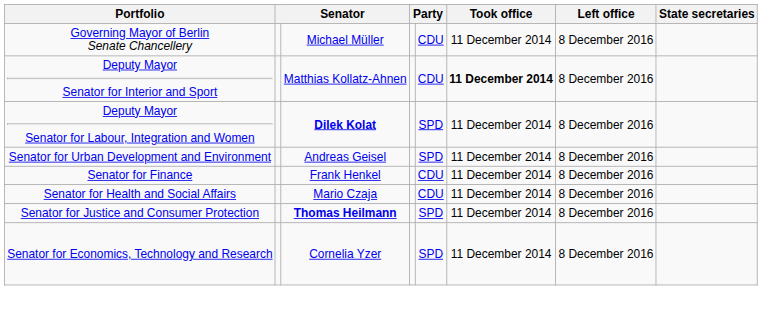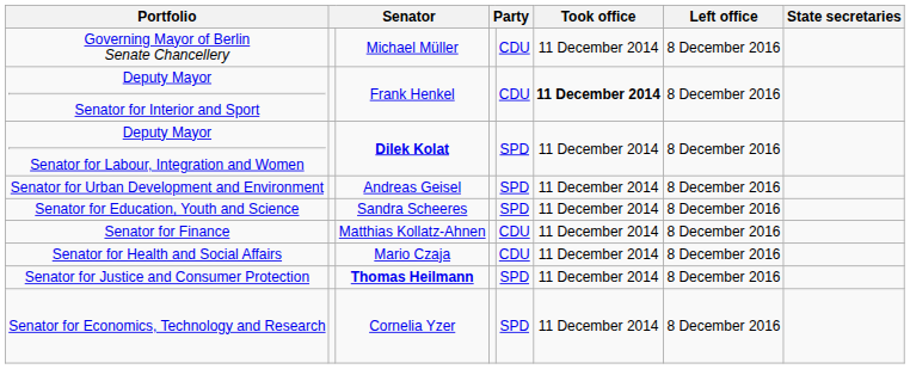 <table class=wikitable style="text-align:center; font-size:90%">
 <tr>
 <th>Portfolio</th>
 <th colspan=2>Senator</th>
 <th colspan=2>Party</th>
 <th>Took office</th>
 <th>Left office</th>
 <th>State secretaries</th>
 </tr>
 <tr>
 <td><a href='#'>Governing Mayor of Berlin</a><br><em>Senate Chancellery</em></td>
 <td></td>
 <td><a href='#'>Michael Müller</a><br></td>
 <td bgcolor=></td>
 <td><a href='#'>CDU</a></td>
 <td>11 December 2014</td>
 <td>8 December 2016</td>
 <td></td>
 </tr>
 <tr>
 <td><a href='#'>Deputy Mayor</a><hr><a href='#'>Senator for Interior and Sport</a></td>
 <td></td>
-<td><a href='#'>Matthias Kollatz-Ahnen</a><br></td>
+<td><a href='#'>Frank Henkel</a><br></td>
 <td bgcolor=></td>
 <td><a href='#'>CDU</a></td>
 <td><strong>11 December 2014</strong></td>
 <td>8 December 2016</td>
 <td></td>
 </tr>
 <tr>
 <td><a href='#'>Deputy Mayor</a><hr><a href='#'>Senator for Labour, Integration and Women</a></td>
 <td></td>
 <td><strong><a href='#'>Dilek Kolat</a><br></strong></td>
 <td bgcolor=></td>
 <td><a href='#'>SPD</a></td>
 <td>11 December 2014</td>
 <td>8 December 2016</td>
 <td></td>
 </tr>
 <tr>
 <td><a href='#'>Senator for Urban Development and Environment</a></td>
 <td></td>
 <td><a href='#'>Andreas Geisel</a><br></td>
 <td bgcolor=></td>
 <td><a href='#'>SPD</a></td>
 <td>11 December 2014</td>
 <td>8 December 2016</td>
 <td></td>
 </tr>
 <tr>
+<td><a href='#'>Senator for Education, Youth and Science</a></td>
+<td></td>
+<td><a href='#'>Sandra Scheeres</a><br></td>
+<td bgcolor=></td>
+<td><a href='#'>SPD</a></td>
+<td>11 December 2014</td>
+<td>8 December 2016</td>
+<td></td>
+</tr>
+<tr>
 <td><a href='#'>Senator for Finance</a></td>
 <td></td>
-<td><a href='#'>Frank Henkel</a><br></td>
+<td><a href='#'>Matthias Kollatz-Ahnen</a><br></td>
 <td bgcolor=></td>
 <td><a href='#'>CDU</a></td>
 <td>11 December 2014</td>
 <td>8 December 2016</td>
 <td></td>
 </tr>
 <tr>
 <td><a href='#'>Senator for Health and Social Affairs</a></td>
 <td></td>
 <td><a href='#'>Mario Czaja</a><br></td>
 <td bgcolor=></td>
 <td><a href='#'>CDU</a></td>
 <td>11 December 2014</td>
 <td>8 December 2016</td>
 <td></td>
 </tr>
 <tr>
 <td><a href='#'>Senator for Justice and Consumer Protection</a></td>
 <td></td>
 <td><strong><a href='#'>Thomas Heilmann</a><br></strong></td>
 <td bgcolor=></td>
 <td><a href='#'>SPD</a></td>
 <td>11 December 2014</td>
 <td>8 December 2016</td>
 <td></td>
 </tr>
 <tr style="height:75px">
 <td><a href='#'>Senator for Economics, Technology and Research</a></td>
 <td></td>
 <td><a href='#'>Cornelia Yzer</a><br></td>
 <td bgcolor=></td>
 <td><a href='#'>SPD</a></td>
 <td>11 December 2014</td>
 <td>8 December 2016</td>
 <td></td>
 </tr>
 </table>
